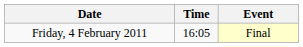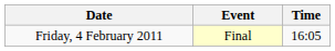 <table class = "wikitable" style="text-align:center;">
 <tr>
 <th width=220>Date</th>
+<th width=100>Event</th>
 <th width=50>Time</th>
-<th width=100>Event</th>
 </tr>
 <tr>
 <td>Friday, 4 February 2011</td>
+<td bgcolor=ffffcc>Final</td>
 <td>16:05</td>
-<td bgcolor=ffffcc>Final</td>
 </tr>
 </table>
